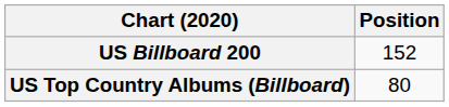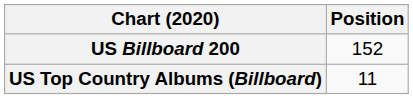 <table class="wikitable sortable plainrowheaders" style="text-align:center">
 <tr>
 <th scope="col">Chart (2020)</th>
 <th scope="col">Position</th>
 </tr>
 <tr>
 <th scope="row">US <em>Billboard</em> 200</th>
 <td>152</td>
 </tr>
 <tr>
 <th scope="row">US Top Country Albums (<em>Billboard</em>)</th>
-<td>80</td>
+<td>11</td>
 </tr>
 </table>
